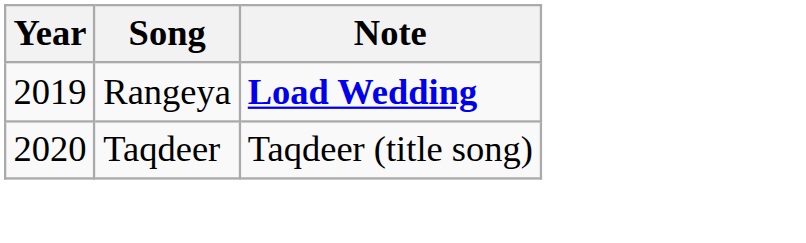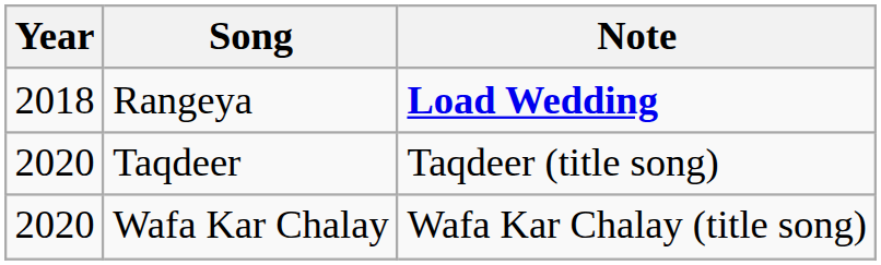 <table class="wikitable">
 <tr>
 <th>Year</th>
 <th>Song</th>
 <th>Note</th>
 </tr>
 <tr>
-<td>2019</td>
+<td>2018</td>
 <td>Rangeya</td>
 <td><strong><a href='#'>Load Wedding</a></strong></td>
 </tr>
 <tr>
 <td>2020</td>
 <td>Taqdeer</td>
 <td>Taqdeer (title song)</td>
 </tr>
+<tr>
+<td>2020</td>
+<td>Wafa Kar Chalay</td>
+<td>Wafa Kar Chalay (title song)</td>
+</tr>
 </table>
